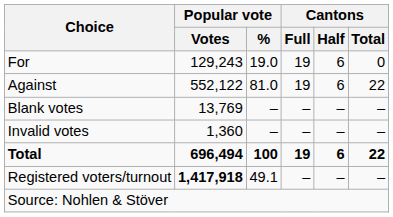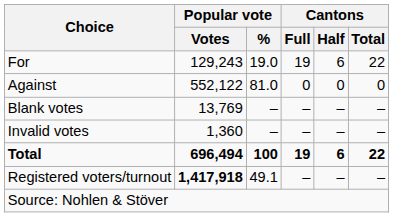 <table class=wikitable style=text-align:right>
 <tr>
 <th rowspan=2>Choice</th>
 <th colspan=2>Popular vote</th>
 <th colspan=3>Cantons</th>
 </tr>
 <tr>
 <th>Votes</th>
 <th>%</th>
 <th>Full</th>
 <th>Half</th>
 <th>Total</th>
 </tr>
 <tr>
 <td align=left>For</td>
 <td>129,243</td>
 <td>19.0</td>
 <td>19</td>
 <td>6</td>
-<td>0</td>
+<td>22</td>
 </tr>
 <tr>
 <td align=left>Against</td>
 <td>552,122</td>
 <td>81.0</td>
-<td>19</td>
-<td>6</td>
-<td>22</td>
+<td>0</td>
+<td>0</td>
+<td>0</td>
 </tr>
 <tr>
 <td align=left>Blank votes</td>
 <td>13,769</td>
 <td>–</td>
 <td>–</td>
 <td>–</td>
 <td>–</td>
 </tr>
 <tr>
 <td align=left>Invalid votes</td>
 <td>1,360</td>
 <td>–</td>
 <td>–</td>
 <td>–</td>
 <td>–</td>
 </tr>
 <tr>
 <td align=left><strong>Total</strong></td>
 <td><strong>696,494</strong></td>
 <td><strong>100</strong></td>
 <td><strong>19</strong></td>
 <td><strong>6</strong></td>
 <td><strong>22</strong></td>
 </tr>
 <tr>
 <td align=left>Registered voters/turnout</td>
 <td><strong>1,417,918</strong></td>
 <td>49.1</td>
 <td>–</td>
 <td>–</td>
 <td>–</td>
 </tr>
 <tr>
 <td align=left colspan=6>Source: Nohlen & Stöver</td>
 </tr>
 </table>
